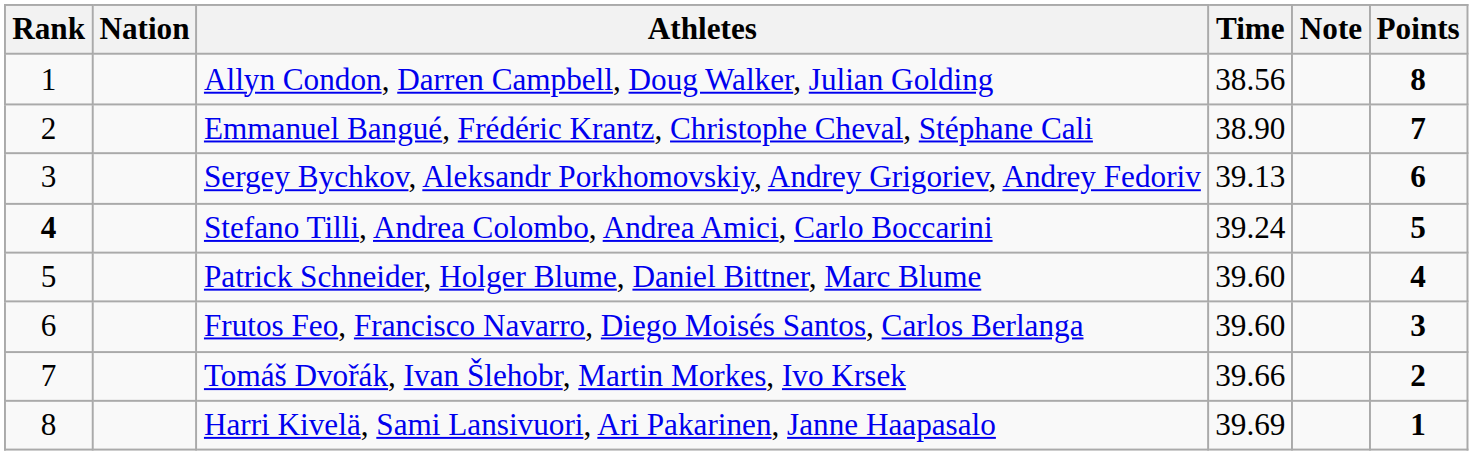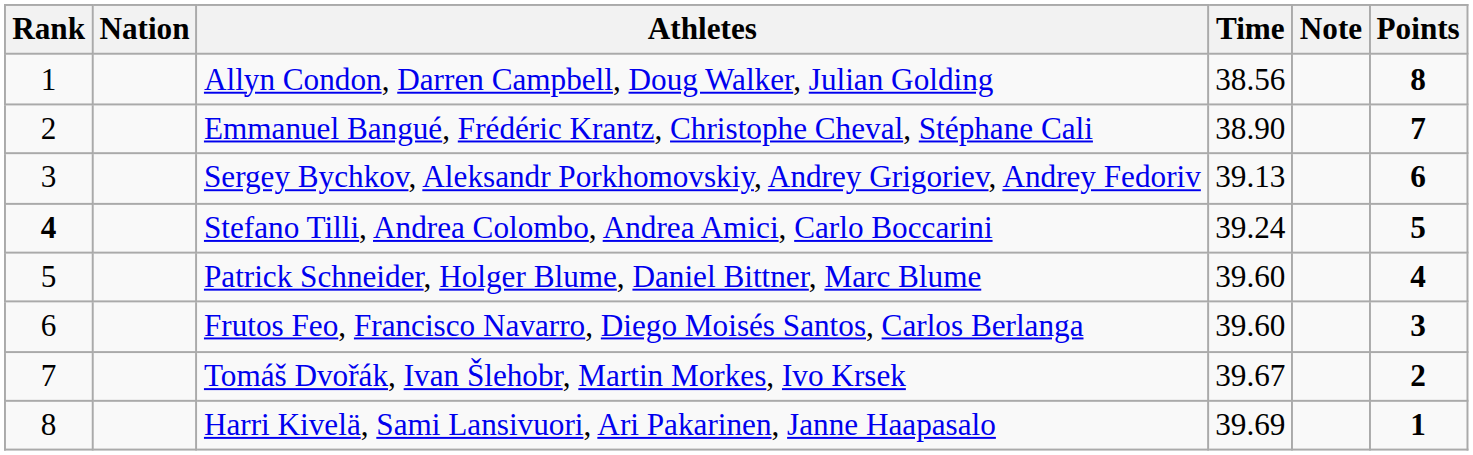 <table class="wikitable sortable" style="text-align:center">
 <tr>
 <th>Rank</th>
 <th>Nation</th>
 <th>Athletes</th>
 <th>Time</th>
 <th>Note</th>
 <th>Points</th>
 </tr>
 <tr>
 <td>1</td>
 <td align=left></td>
 <td align=left><a href='#'>Allyn Condon</a>, <a href='#'>Darren Campbell</a>, <a href='#'>Doug Walker</a>, <a href='#'>Julian Golding</a></td>
 <td>38.56</td>
 <td></td>
 <td><strong>8</strong></td>
 </tr>
 <tr>
 <td>2</td>
 <td align=left></td>
 <td align=left><a href='#'>Emmanuel Bangué</a>, <a href='#'>Frédéric Krantz</a>, <a href='#'>Christophe Cheval</a>, <a href='#'>Stéphane Cali</a></td>
 <td>38.90</td>
 <td></td>
 <td><strong>7</strong></td>
 </tr>
 <tr>
 <td>3</td>
 <td align=left></td>
 <td align=left><a href='#'>Sergey Bychkov</a>, <a href='#'>Aleksandr Porkhomovskiy</a>, <a href='#'>Andrey Grigoriev</a>, <a href='#'>Andrey Fedoriv</a></td>
 <td>39.13</td>
 <td></td>
 <td><strong>6</strong></td>
 </tr>
 <tr>
 <td><strong>4</strong></td>
 <td align=left></td>
 <td align=left><a href='#'>Stefano Tilli</a>, <a href='#'>Andrea Colombo</a>, <a href='#'>Andrea Amici</a>, <a href='#'>Carlo Boccarini</a></td>
 <td>39.24</td>
 <td></td>
 <td><strong>5</strong></td>
 </tr>
 <tr>
 <td>5</td>
 <td align=left></td>
 <td align=left><a href='#'>Patrick Schneider</a>, <a href='#'>Holger Blume</a>, <a href='#'>Daniel Bittner</a>, <a href='#'>Marc Blume</a></td>
 <td>39.60</td>
 <td></td>
 <td><strong>4</strong></td>
 </tr>
 <tr>
 <td>6</td>
 <td align=left></td>
 <td align=left><a href='#'>Frutos Feo</a>, <a href='#'>Francisco Navarro</a>, <a href='#'>Diego Moisés Santos</a>, <a href='#'>Carlos Berlanga</a></td>
 <td>39.60</td>
 <td></td>
 <td><strong>3</strong></td>
 </tr>
 <tr>
 <td>7</td>
 <td align=left></td>
 <td align=left><a href='#'>Tomáš Dvořák</a>, <a href='#'>Ivan Šlehobr</a>, <a href='#'>Martin Morkes</a>, <a href='#'>Ivo Krsek</a></td>
-<td>39.66</td>
+<td>39.67</td>
 <td></td>
 <td><strong>2</strong></td>
 </tr>
 <tr>
 <td>8</td>
 <td align=left></td>
 <td align=left><a href='#'>Harri Kivelä</a>, <a href='#'>Sami Lansivuori</a>, <a href='#'>Ari Pakarinen</a>, <a href='#'>Janne Haapasalo</a></td>
 <td>39.69</td>
 <td></td>
 <td><strong>1</strong></td>
 </tr>
 </table>
